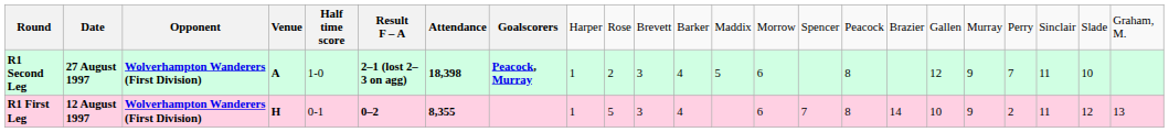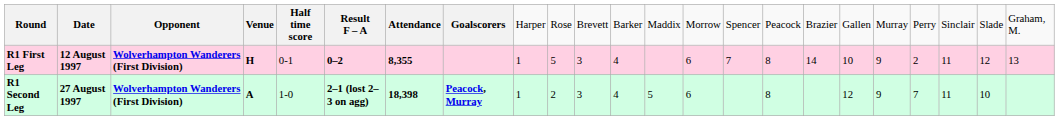 <table class="wikitable">
 <tr>
 <th>Round</th>
 <th>Date</th>
 <th>Opponent</th>
 <th>Venue</th>
 <th><strong>Half time score</strong></th>
 <th><strong>Result</strong><br><strong>F – A</strong></th>
 <th>Attendance</th>
 <th>Goalscorers</th>
 <td>Harper</td>
 <td>Rose</td>
 <td>Brevett</td>
 <td>Barker</td>
 <td>Maddix</td>
 <td>Morrow</td>
 <td>Spencer</td>
 <td>Peacock</td>
 <td>Brazier</td>
 <td>Gallen</td>
 <td>Murray</td>
 <td>Perry</td>
 <td>Sinclair</td>
 <td>Slade</td>
 <td>Graham, M.</td>
 </tr>
+<tr style="background-color: #ffd0e3;">
+<td><strong>R1 First Leg</strong></td>
+<td><strong>12 August 1997</strong></td>
+<td><strong><a href='#'>Wolverhampton Wanderers</a> (First Division)</strong></td>
+<td><strong>H</strong></td>
+<td>0-1</td>
+<td><strong>0–2</strong></td>
+<td><strong>8,355</strong></td>
+<td></td>
+<td>1</td>
+<td>5</td>
+<td>3</td>
+<td>4</td>
+<td></td>
+<td>6</td>
+<td>7</td>
+<td>8</td>
+<td>14</td>
+<td>10</td>
+<td>9</td>
+<td>2</td>
+<td>11</td>
+<td>12</td>
+<td>13</td>
+</tr>
 <tr style="background-color: #d0ffe3;">
 <td><strong>R1 Second Leg</strong></td>
 <td><strong>27 August 1997</strong></td>
 <td><strong><a href='#'>Wolverhampton Wanderers</a> (First Division)</strong></td>
 <td><strong>A</strong></td>
 <td>1-0</td>
 <td><strong>2–1 (lost 2–3 on agg)</strong></td>
 <td><strong>18,398</strong></td>
 <td><strong><a href='#'>Peacock</a>, <a href='#'>Murray</a></strong></td>
 <td>1</td>
 <td>2</td>
 <td>3</td>
 <td>4</td>
 <td>5</td>
 <td>6</td>
 <td></td>
 <td>8</td>
 <td></td>
 <td>12</td>
 <td>9</td>
 <td>7</td>
 <td>11</td>
 <td>10</td>
 <td></td>
 </tr>
-<tr style="background-color: #ffd0e3;">
-<td><strong>R1 First Leg</strong></td>
-<td><strong>12 August 1997</strong></td>
-<td><strong><a href='#'>Wolverhampton Wanderers</a> (First Division)</strong></td>
-<td><strong>H</strong></td>
-<td>0-1</td>
-<td><strong>0–2</strong></td>
-<td><strong>8,355</strong></td>
-<td></td>
-<td>1</td>
-<td>5</td>
-<td>3</td>
-<td>4</td>
-<td></td>
-<td>6</td>
-<td>7</td>
-<td>8</td>
-<td>14</td>
-<td>10</td>
-<td>9</td>
-<td>2</td>
-<td>11</td>
-<td>12</td>
-<td>13</td>
-</tr>
 </table>
